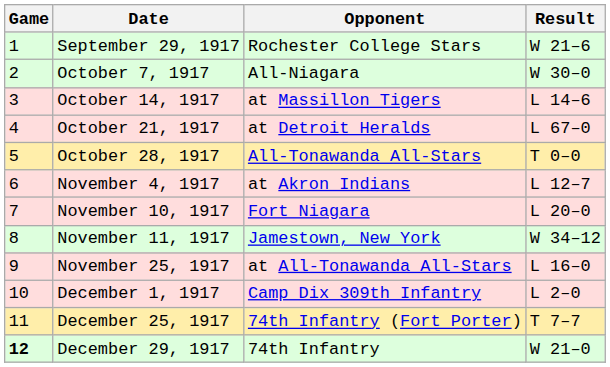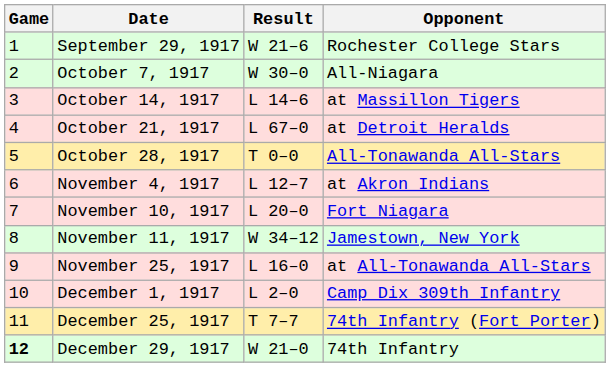 <table class="wikitable">
 <tr>
 <th>Game</th>
 <th>Date</th>
+<th>Result</th>
 <th>Opponent</th>
-<th>Result</th>
 </tr>
 <tr style="background: #ddffdd;">
 <td>1</td>
 <td>September 29, 1917</td>
+<td>W 21–6</td>
 <td>Rochester College Stars </td>
-<td>W 21–6</td>
 </tr>
 <tr style="background: #ddffdd;">
 <td>2</td>
 <td>October 7, 1917</td>
+<td>W 30–0</td>
 <td>All-Niagara</td>
-<td>W 30–0</td>
 </tr>
 <tr style="background: #ffdddd;">
 <td>3</td>
 <td>October 14, 1917</td>
+<td>L 14–6</td>
 <td>at <a href='#'>Massillon Tigers</a></td>
-<td>L 14–6</td>
 </tr>
 <tr style="background: #ffdddd;">
 <td>4</td>
 <td>October 21, 1917</td>
+<td>L 67–0</td>
 <td>at <a href='#'>Detroit Heralds</a></td>
-<td>L 67–0</td>
 </tr>
 <tr style="background: #ffeeaa;">
 <td>5</td>
 <td>October 28, 1917</td>
+<td>T 0–0</td>
 <td><a href='#'>All-Tonawanda All-Stars</a></td>
-<td>T 0–0</td>
 </tr>
 <tr style="background: #ffdddd;">
 <td>6</td>
 <td>November 4, 1917</td>
+<td>L 12–7</td>
 <td>at <a href='#'>Akron Indians</a></td>
-<td>L 12–7</td>
 </tr>
 <tr style="background: #ffdddd;">
 <td>7</td>
 <td>November 10, 1917</td>
+<td>L 20–0</td>
 <td><a href='#'>Fort Niagara</a>  </td>
-<td>L 20–0</td>
 </tr>
 <tr style="background: #ddffdd;">
 <td>8</td>
 <td>November 11, 1917</td>
+<td>W 34–12</td>
 <td><a href='#'>Jamestown, New York</a></td>
-<td>W 34–12</td>
 </tr>
 <tr style="background: #ffdddd;">
 <td>9</td>
 <td>November 25, 1917 </td>
+<td>L 16–0</td>
 <td>at <a href='#'>All-Tonawanda All-Stars</a>  </td>
-<td>L 16–0</td>
 </tr>
 <tr style="background: #ffdddd;">
 <td>10</td>
 <td>December 1, 1917</td>
+<td>L 2–0</td>
 <td><a href='#'>Camp Dix 309th Infantry</a></td>
-<td>L 2–0</td>
 </tr>
 <tr style="background: #ffeeaa;">
 <td>11</td>
 <td>December 25, 1917 </td>
+<td>T 7–7</td>
 <td><a href='#'>74th Infantry</a> (<a href='#'>Fort Porter</a>)  </td>
-<td>T 7–7</td>
 </tr>
 <tr style="background: #ddffdd;">
 <td><strong>12</strong></td>
 <td>December 29, 1917 </td>
+<td>W 21–0</td>
 <td>74th Infantry  </td>
-<td>W 21–0</td>
 </tr>
 </table>
